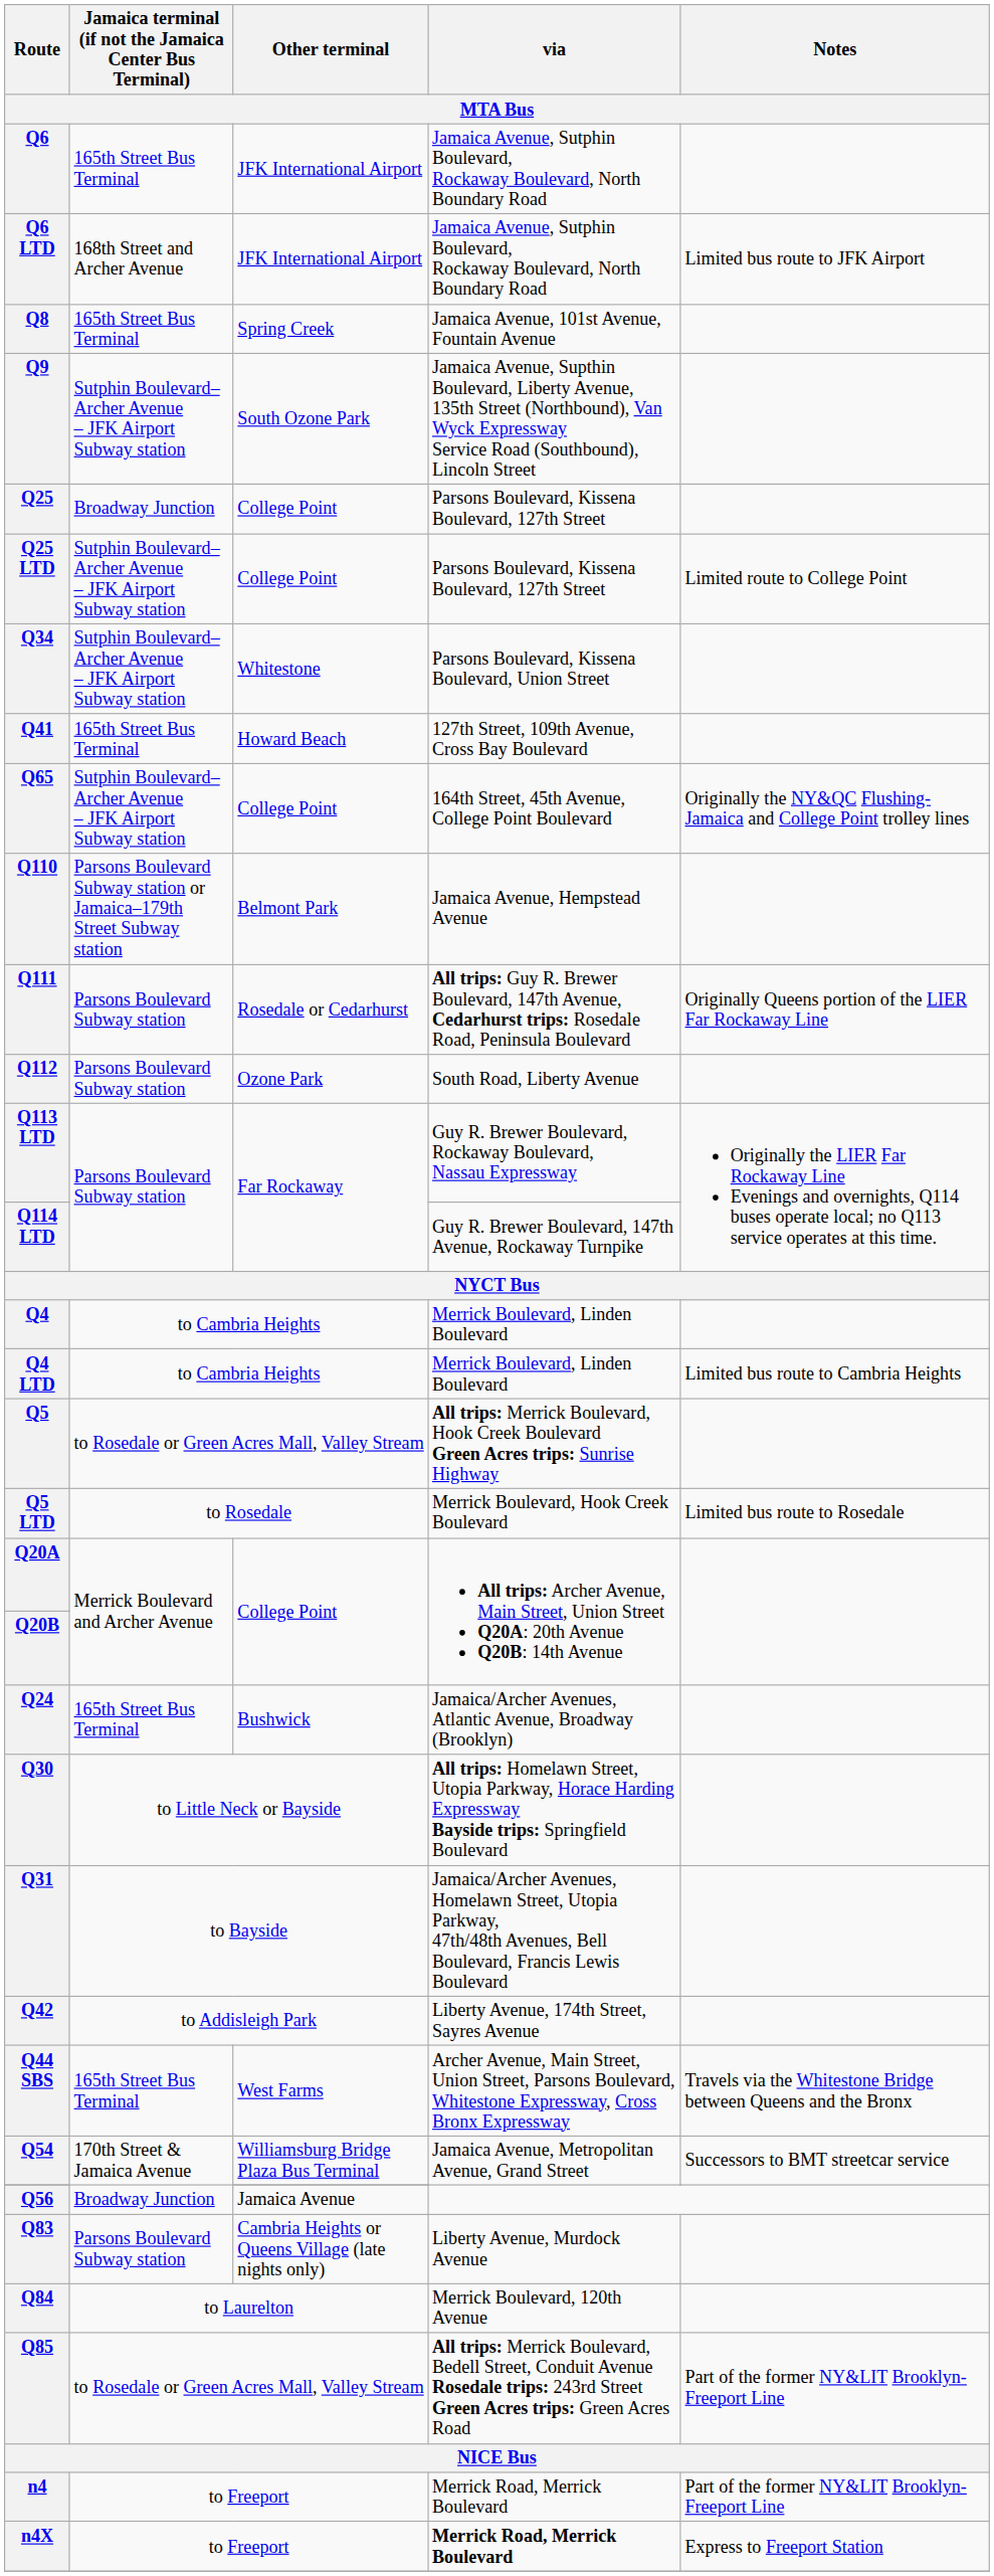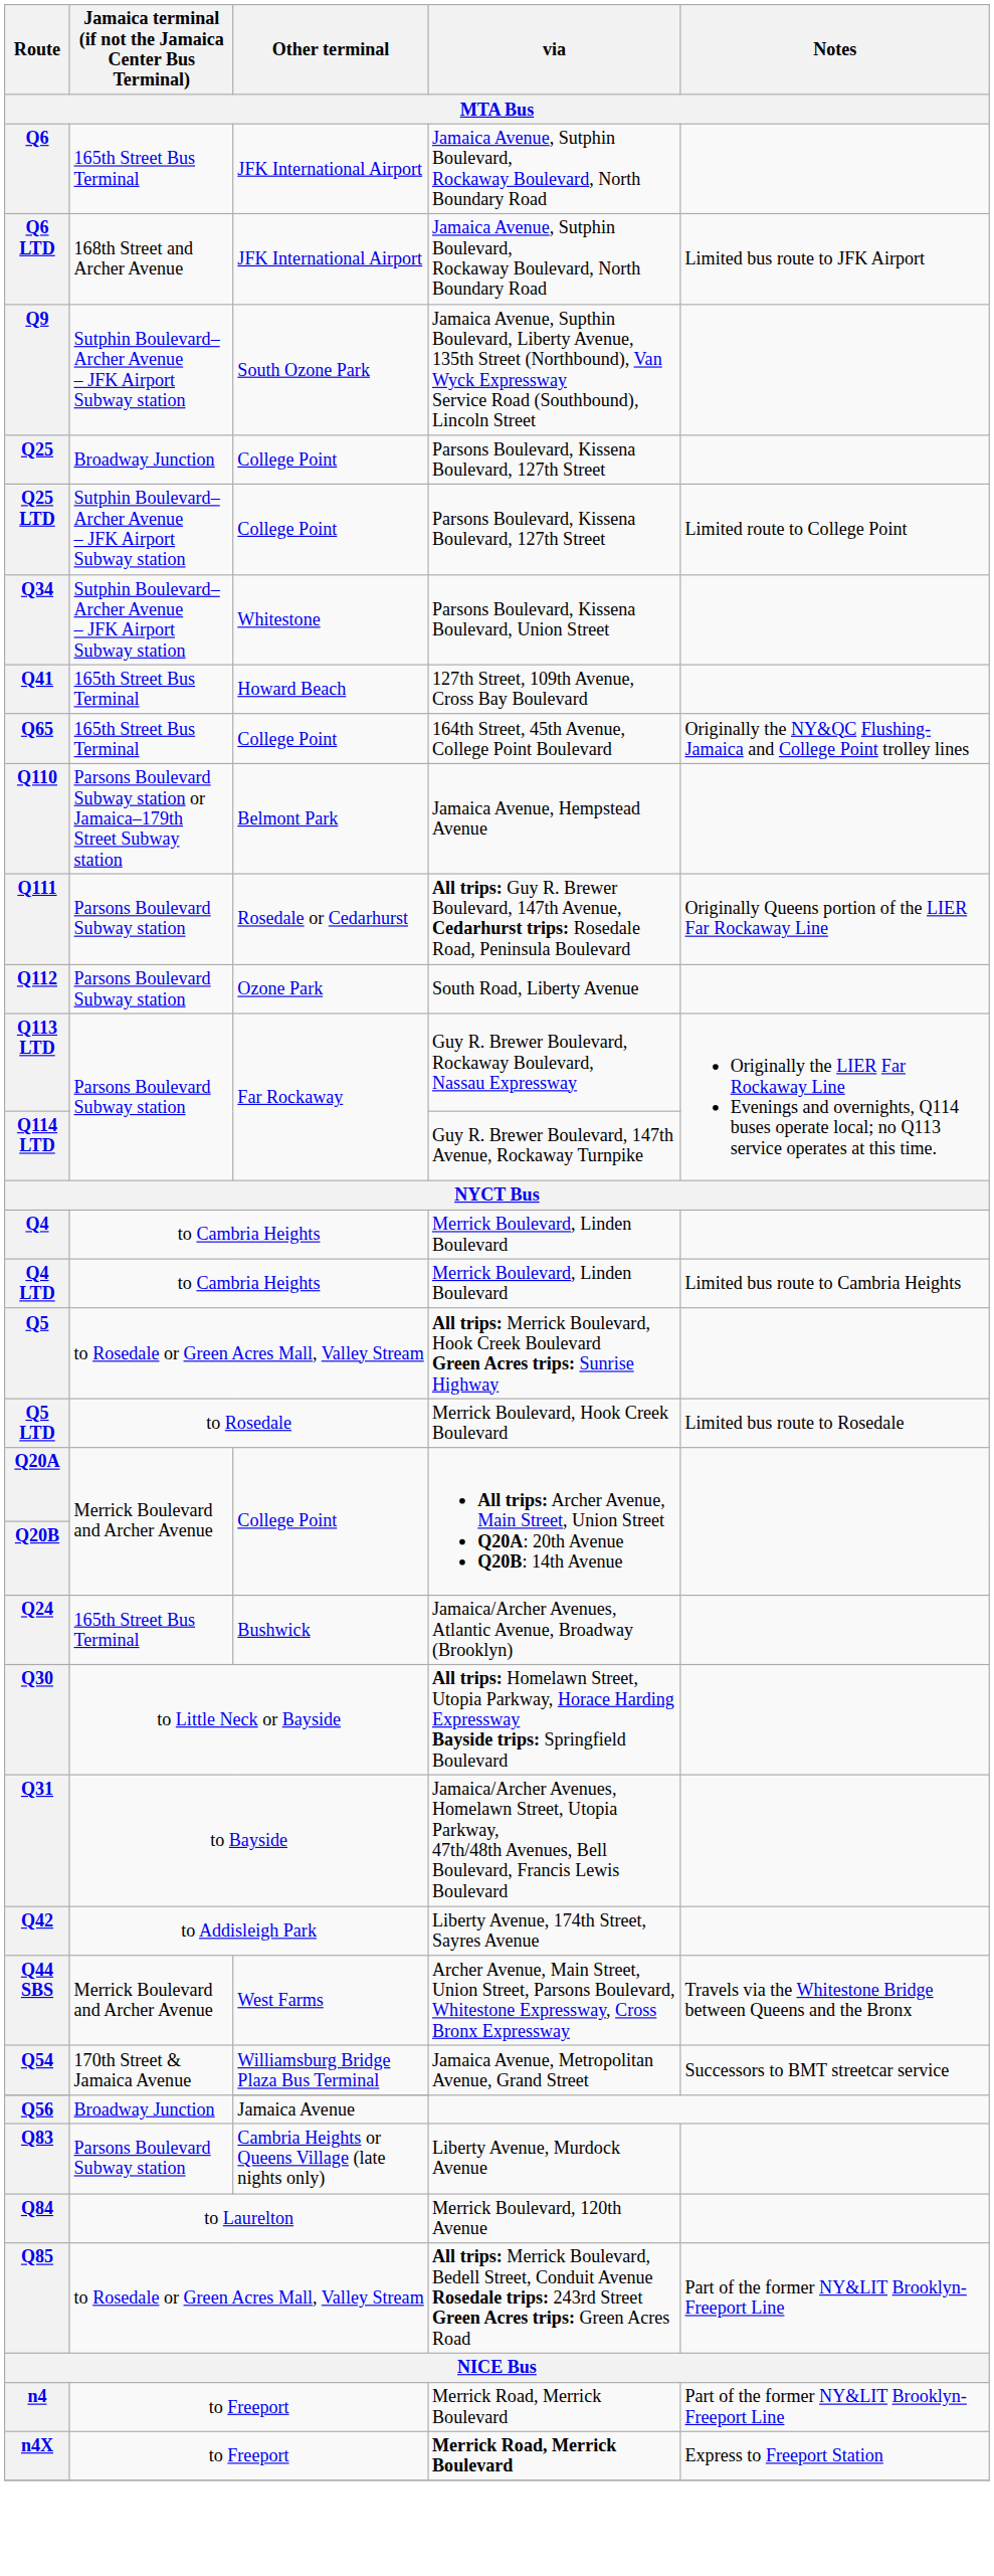 <table class=wikitable>
 <tr>
 <th>Route</th>
 <th>Jamaica terminal<br>(if not the Jamaica Center Bus Terminal)</th>
 <th>Other terminal</th>
 <th>via</th>
 <th>Notes</th>
 </tr>
 <tr>
 <th colspan=5><a href='#'>MTA Bus</a></th>
 </tr>
 <tr>
 <th valign=top><div><a href='#'>Q6</a></div></th>
 <td><a href='#'>165th Street Bus Terminal</a></td>
 <td><a href='#'>JFK International Airport</a></td>
 <td><a href='#'>Jamaica Avenue</a>, Sutphin Boulevard,<br><a href='#'>Rockaway Boulevard</a>, North Boundary Road</td>
 <td></td>
 </tr>
 <tr>
 <th valign=top><div><a href='#'>Q6 LTD</a></div></th>
 <td>168th Street and Archer Avenue</td>
 <td><a href='#'>JFK International Airport</a></td>
 <td><a href='#'>Jamaica Avenue</a>, Sutphin Boulevard,<br>Rockaway Boulevard, North Boundary Road</td>
 <td>Limited bus route to JFK Airport</td>
-</tr>
-<tr>
-<th valign=top><div><a href='#'>Q8</a></div></th>
-<td><a href='#'>165th Street Bus Terminal</a></td>
-<td><a href='#'>Spring Creek</a></td>
-<td>Jamaica Avenue, 101st Avenue, Fountain Avenue</td>
-<td></td>
 </tr>
 <tr>
 <th valign=top><div><a href='#'>Q9</a></div></th>
 <td><a href='#'>Sutphin Boulevard–Archer Avenue<br>– JFK Airport Subway station</a></td>
 <td><a href='#'>South Ozone Park</a></td>
 <td>Jamaica Avenue, Supthin Boulevard, Liberty Avenue,<br>135th Street (Northbound), <a href='#'>Van Wyck Expressway</a><br>Service Road (Southbound), Lincoln Street</td>
 <td></td>
 </tr>
 <tr>
 <th valign=top><div><a href='#'>Q25</a></div></th>
 <td><a href='#'>Broadway Junction</a></td>
 <td><a href='#'>College Point</a></td>
 <td>Parsons Boulevard, Kissena Boulevard, 127th Street</td>
 <td></td>
 </tr>
 <tr>
 <th valign=top><div><a href='#'>Q25 LTD</a></div></th>
 <td><a href='#'>Sutphin Boulevard–Archer Avenue<br>– JFK Airport Subway station</a></td>
 <td><a href='#'>College Point</a></td>
 <td>Parsons Boulevard, Kissena Boulevard, 127th Street</td>
 <td>Limited route to College Point</td>
 </tr>
 <tr>
 <th valign=top><div><a href='#'>Q34</a></div></th>
 <td><a href='#'>Sutphin Boulevard–Archer Avenue<br>– JFK Airport Subway station</a></td>
 <td><a href='#'>Whitestone</a></td>
 <td>Parsons Boulevard, Kissena Boulevard, Union Street</td>
 <td></td>
 </tr>
 <tr>
 <th valign=top><div><a href='#'>Q41</a></div></th>
 <td><a href='#'>165th Street Bus Terminal</a></td>
 <td><a href='#'>Howard Beach</a></td>
 <td>127th Street, 109th Avenue, Cross Bay Boulevard</td>
 <td></td>
 </tr>
 <tr>
 <th valign=top><div><a href='#'>Q65</a></div></th>
-<td><a href='#'>Sutphin Boulevard–Archer Avenue<br>– JFK Airport Subway station</a></td>
+<td><a href='#'>165th Street Bus Terminal</a></td>
 <td><a href='#'>College Point</a></td>
 <td>164th Street, 45th Avenue, College Point Boulevard</td>
 <td>Originally the <a href='#'>NY&QC</a> <a href='#'>Flushing-Jamaica</a> and <a href='#'>College Point</a> trolley lines</td>
 </tr>
 <tr>
 <th valign=top><div><a href='#'>Q110</a></div></th>
 <td><a href='#'>Parsons Boulevard Subway station</a> or<br><a href='#'>Jamaica–179th Street Subway station</a></td>
 <td><a href='#'>Belmont Park</a></td>
 <td>Jamaica Avenue, Hempstead Avenue</td>
 <td></td>
 </tr>
 <tr>
 <th valign=top><div><a href='#'>Q111</a></div></th>
 <td><a href='#'>Parsons Boulevard Subway station</a></td>
 <td><a href='#'>Rosedale</a> or <a href='#'>Cedarhurst</a></td>
 <td><strong>All trips:</strong> Guy R. Brewer Boulevard, 147th Avenue,<br><strong>Cedarhurst trips:</strong> Rosedale Road, Peninsula Boulevard</td>
 <td>Originally Queens portion of the <a href='#'>LIER</a> <a href='#'>Far Rockaway Line</a></td>
 </tr>
 <tr>
 <th valign=top><div><a href='#'>Q112</a></div></th>
 <td><a href='#'>Parsons Boulevard Subway station</a></td>
 <td><a href='#'>Ozone Park</a></td>
 <td>South Road, Liberty Avenue</td>
 <td></td>
 </tr>
 <tr>
 <th valign=top><div><a href='#'>Q113 LTD</a></div></th>
 <td rowspan=2><a href='#'>Parsons Boulevard Subway station</a></td>
 <td rowspan=2><a href='#'>Far Rockaway</a></td>
 <td>Guy R. Brewer Boulevard, Rockaway Boulevard,<br><a href='#'>Nassau Expressway</a></td>
 <td rowspan=2><br><ul><li>Originally the <a href='#'>LIER</a> <a href='#'>Far Rockaway Line</a></li><li>Evenings and overnights, Q114 buses operate local; no Q113 service operates at this time.</li></ul></td>
 </tr>
 <tr>
 <th valign=top><div><a href='#'>Q114 LTD</a></div></th>
 <td>Guy R. Brewer Boulevard, 147th Avenue, Rockaway Turnpike</td>
 </tr>
 <tr>
 <th colspan=5><a href='#'>NYCT Bus</a></th>
 </tr>
 <tr>
 <th valign=top><div><a href='#'>Q4</a></div></th>
 <td colspan=2 align=center>to <a href='#'>Cambria Heights</a></td>
 <td><a href='#'>Merrick Boulevard</a>, Linden Boulevard</td>
 <td></td>
 </tr>
 <tr>
 <th valign=top><div><a href='#'>Q4 LTD</a></div></th>
 <td colspan=2 align=center>to <a href='#'>Cambria Heights</a></td>
 <td><a href='#'>Merrick Boulevard</a>, Linden Boulevard</td>
 <td>Limited bus route to Cambria Heights</td>
 </tr>
 <tr>
 <th valign=top><div><a href='#'>Q5</a></div></th>
 <td colspan=2 align=center>to <a href='#'>Rosedale</a>  or <a href='#'>Green Acres Mall</a>, <a href='#'>Valley Stream</a></td>
 <td><strong>All trips:</strong> Merrick Boulevard, Hook Creek Boulevard <br><strong>Green Acres trips:</strong> <a href='#'>Sunrise Highway</a></td>
 <td></td>
 </tr>
 <tr>
 <th valign=top><div><a href='#'>Q5 LTD</a></div></th>
 <td colspan=2 align=center>to <a href='#'>Rosedale</a></td>
 <td>Merrick Boulevard, Hook Creek Boulevard</td>
 <td>Limited bus route to Rosedale</td>
 </tr>
 <tr>
 <th valign=top><div><a href='#'>Q20A</a></div></th>
 <td rowspan="2">Merrick Boulevard and Archer Avenue</td>
 <td rowspan="2"><a href='#'>College Point</a></td>
 <td rowspan="2"><br><ul><li><strong>All trips:</strong> Archer Avenue, <a href='#'>Main Street</a>, Union Street</li><li><strong>Q20A</strong>: 20th Avenue</li><li><strong>Q20B</strong>: 14th Avenue</li></ul></td>
 <td rowspan="2"></td>
 </tr>
 <tr>
 <th valign=top><div><a href='#'>Q20B</a></div></th>
 </tr>
 <tr>
 <th valign=top><div><a href='#'>Q24</a></div></th>
 <td><a href='#'>165th Street Bus Terminal</a></td>
 <td><a href='#'>Bushwick</a></td>
 <td>Jamaica/Archer Avenues, Atlantic Avenue, Broadway (Brooklyn)</td>
 <td></td>
 </tr>
 <tr>
 <th valign=top><div><a href='#'>Q30</a></div></th>
 <td colspan=2 align=center>to <a href='#'>Little Neck</a> or <a href='#'>Bayside</a></td>
 <td><strong>All trips:</strong>  Homelawn Street, Utopia Parkway, <a href='#'>Horace Harding Expressway</a> <br><strong>Bayside trips:</strong> Springfield Boulevard</td>
 <td></td>
 </tr>
 <tr>
 <th valign=top><div><a href='#'>Q31</a></div></th>
 <td colspan=2 align=center>to <a href='#'>Bayside</a></td>
 <td>Jamaica/Archer Avenues, Homelawn Street, Utopia Parkway,<br>47th/48th Avenues, Bell Boulevard, Francis Lewis Boulevard</td>
 <td></td>
 </tr>
 <tr>
 <th valign=top><div><a href='#'>Q42</a></div></th>
 <td colspan=2 style="text-align:center;">to <a href='#'>Addisleigh Park</a></td>
 <td>Liberty Avenue, 174th Street, Sayres Avenue</td>
 <td></td>
 </tr>
 <tr>
 <th valign=top><div><a href='#'>Q44 SBS</a></div></th>
-<td><a href='#'>165th Street Bus Terminal</a></td>
+<td>Merrick Boulevard and Archer Avenue</td>
 <td><a href='#'>West Farms</a></td>
 <td>Archer Avenue, Main Street, Union Street, Parsons Boulevard,<br><a href='#'>Whitestone Expressway</a>, <a href='#'>Cross Bronx Expressway</a></td>
 <td>Travels via the <a href='#'>Whitestone Bridge</a> between Queens and the Bronx</td>
 </tr>
 <tr>
 <th valign=top><div><a href='#'>Q54</a></div></th>
 <td rowspan=2>170th Street & Jamaica Avenue</td>
 <td><a href='#'>Williamsburg Bridge Plaza Bus Terminal</a></td>
 <td>Jamaica Avenue, Metropolitan Avenue, Grand Street</td>
 <td rowspan=2>Successors to BMT streetcar service</td>
 </tr>
 <tr>
 </tr>
 <tr>
 <th valign=top><div><a href='#'>Q56</a></div></th>
 <td><a href='#'>Broadway Junction</a></td>
 <td>Jamaica Avenue</td>
 </tr>
 <tr>
 <th valign=top><div><a href='#'>Q83</a></div></th>
 <td><a href='#'>Parsons Boulevard Subway station</a></td>
 <td><a href='#'>Cambria Heights</a> or <a href='#'>Queens Village</a> (late nights only)</td>
 <td>Liberty Avenue, Murdock Avenue</td>
 <td></td>
 </tr>
 <tr>
 <th valign=top><div><a href='#'>Q84</a></div></th>
 <td colspan=2 align=center>to <a href='#'>Laurelton</a></td>
 <td>Merrick Boulevard, 120th Avenue</td>
 <td></td>
 </tr>
 <tr>
 <th valign=top><div><a href='#'>Q85</a></div></th>
 <td colspan=2 align=center>to <a href='#'>Rosedale</a> or <a href='#'>Green Acres Mall</a>, <a href='#'>Valley Stream</a></td>
 <td><strong>All trips:</strong> Merrick Boulevard, Bedell Street, Conduit Avenue <br><strong>Rosedale trips:</strong> 243rd Street <br><strong>Green Acres trips:</strong> Green Acres Road</td>
 <td>Part of the former <a href='#'>NY&LIT</a> <a href='#'>Brooklyn-Freeport Line</a></td>
 </tr>
 <tr>
 <th colspan=5><a href='#'>NICE Bus</a></th>
 </tr>
 <tr>
 <th valign=top><div><a href='#'>n4</a></div></th>
 <td colspan=2 align=center>to <a href='#'>Freeport</a></td>
 <td>Merrick Road, Merrick Boulevard</td>
 <td>Part of the former <a href='#'>NY&LIT</a> <a href='#'>Brooklyn-Freeport Line</a></td>
 </tr>
 <tr>
 <th valign=top><div><a href='#'>n4X</a></div></th>
 <td colspan=2 align=center>to <a href='#'>Freeport</a></td>
 <td><strong>Merrick Road, Merrick Boulevard</strong></td>
 <td>Express to <a href='#'>Freeport Station</a></td>
 </tr>
 <tr>
 </tr>
 </table>
